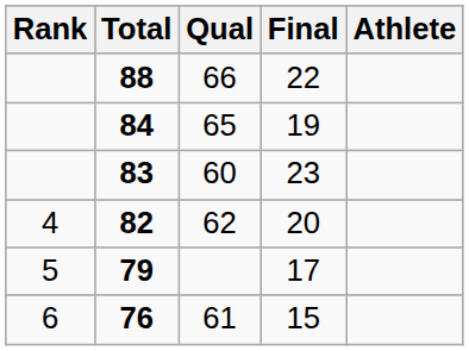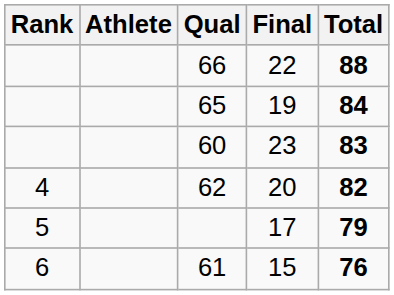 <table class="wikitable sortable" style="text-align:center">
 <tr>
 <th>Rank</th>
-<th>Total</th>
+<th>Athlete</th>
 <th>Qual</th>
 <th>Final</th>
-<th>Athlete</th>
+<th>Total</th>
 </tr>
 <tr>
 <td></td>
-<td><strong>88</strong></td>
+<td align=left></td>
 <td>66</td>
 <td>22</td>
-<td align=left></td>
+<td><strong>88</strong></td>
 </tr>
 <tr>
 <td></td>
-<td><strong>84</strong></td>
+<td align=left></td>
 <td>65</td>
 <td>19</td>
-<td align=left></td>
+<td><strong>84</strong></td>
 </tr>
 <tr>
 <td></td>
-<td><strong>83</strong></td>
+<td align=left></td>
 <td>60</td>
 <td>23</td>
-<td align=left></td>
+<td><strong>83</strong></td>
 </tr>
 <tr>
 <td>4</td>
-<td><strong>82</strong></td>
+<td align=left></td>
 <td>62</td>
 <td>20</td>
-<td align=left></td>
+<td><strong>82</strong></td>
 </tr>
 <tr>
 <td>5</td>
-<td><strong>79</strong></td>
+<td align=left></td>
 <td></td>
 <td>17</td>
-<td align=left></td>
+<td><strong>79</strong></td>
 </tr>
 <tr>
 <td>6</td>
-<td><strong>76</strong></td>
+<td align=left></td>
 <td>61</td>
 <td>15</td>
-<td align=left></td>
+<td><strong>76</strong></td>
 </tr>
 </table>
